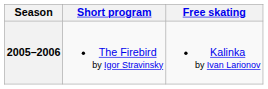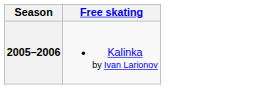 <table class=wikitable style=text-align:center>
 <tr>
 <th>Season</th>
-<th><a href='#'>Short program</a></th>
 <th><a href='#'>Free skating</a></th>
 </tr>
 <tr>
 <th>2005–2006 <br> </th>
-<td><br><ul><li><a href='#'>The Firebird</a> <br><small> by <a href='#'>Igor Stravinsky</a> </small></li></ul></td>
 <td><br><ul><li><a href='#'>Kalinka</a> <br><small> by <a href='#'>Ivan Larionov</a> </small></li></ul></td>
 </tr>
 </table>
